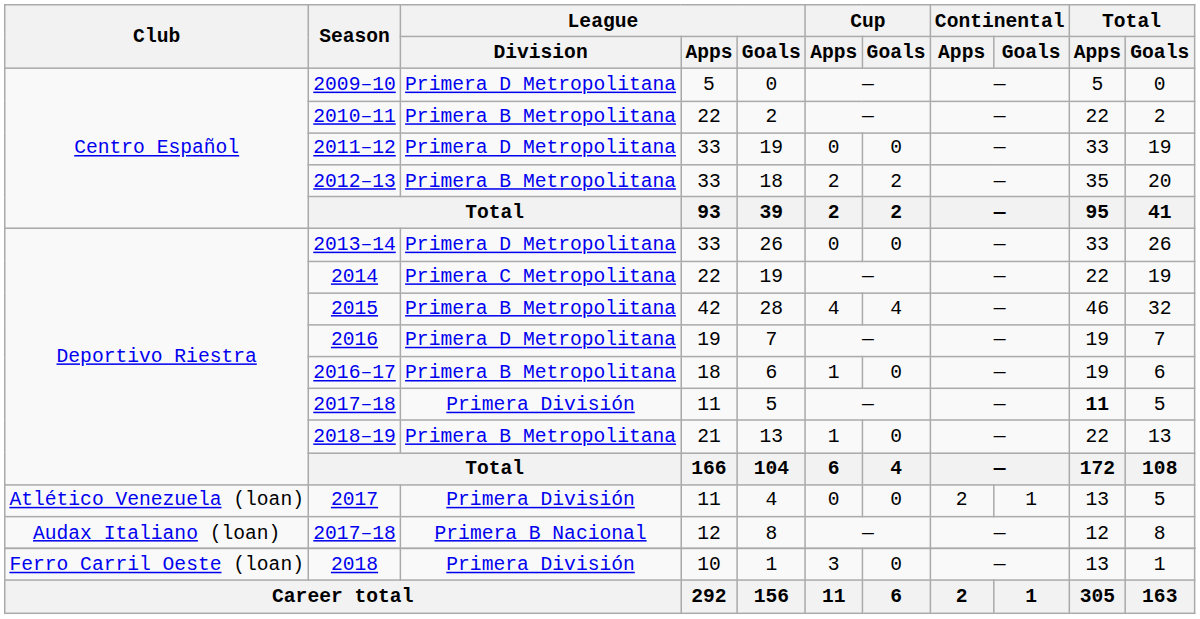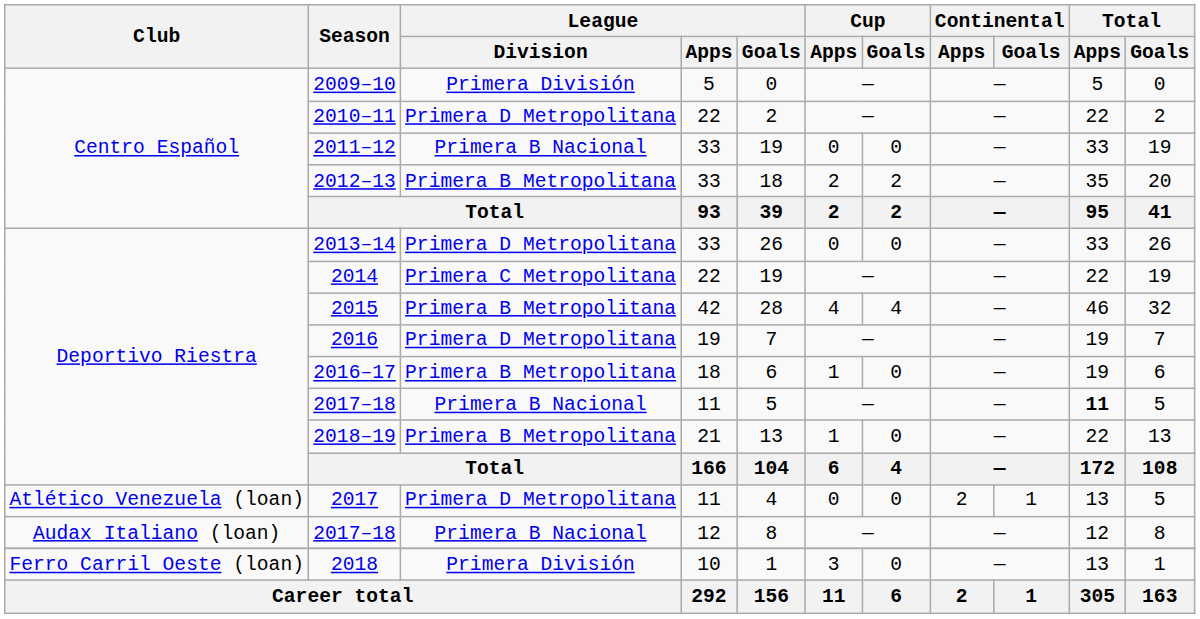 <table class="wikitable" style="text-align:center">
 <tr>
 <th rowspan="2">Club</th>
 <th rowspan="2">Season</th>
 <th colspan="3">League</th>
 <th colspan="2">Cup</th>
 <th colspan="2">Continental</th>
 <th colspan="2">Total</th>
 </tr>
 <tr>
 <th>Division</th>
 <th>Apps</th>
 <th>Goals</th>
 <th>Apps</th>
 <th>Goals</th>
 <th>Apps</th>
 <th>Goals</th>
 <th>Apps</th>
 <th>Goals</th>
 </tr>
 <tr>
 <td rowspan="5"><a href='#'>Centro Español</a></td>
 <td><a href='#'>2009–10</a></td>
-<td><a href='#'>Primera D Metropolitana</a></td>
+<td><a href='#'>Primera División</a></td>
 <td>5</td>
 <td>0</td>
 <td colspan="2">—</td>
 <td colspan="2">—</td>
 <td>5</td>
 <td>0</td>
 </tr>
 <tr>
 <td><a href='#'>2010–11</a></td>
-<td><a href='#'>Primera B Metropolitana</a></td>
+<td><a href='#'>Primera D Metropolitana</a></td>
 <td>22</td>
 <td>2</td>
 <td colspan="2">—</td>
 <td colspan="2">—</td>
 <td>22</td>
 <td>2</td>
 </tr>
 <tr>
 <td><a href='#'>2011–12</a></td>
-<td><a href='#'>Primera D Metropolitana</a></td>
+<td><a href='#'>Primera B Nacional</a></td>
 <td>33</td>
 <td>19</td>
 <td>0</td>
 <td>0</td>
 <td colspan="2">—</td>
 <td>33</td>
 <td>19</td>
 </tr>
 <tr>
 <td><a href='#'>2012–13</a></td>
 <td><a href='#'>Primera B Metropolitana</a></td>
 <td>33</td>
 <td>18</td>
 <td>2</td>
 <td>2</td>
 <td colspan="2">—</td>
 <td>35</td>
 <td>20</td>
 </tr>
 <tr>
 <th colspan="2">Total</th>
 <th>93</th>
 <th>39</th>
 <th>2</th>
 <th>2</th>
 <th colspan="2">—</th>
 <th>95</th>
 <th>41</th>
 </tr>
 <tr>
 <td rowspan="8"><a href='#'>Deportivo Riestra</a></td>
 <td><a href='#'>2013–14</a></td>
 <td><a href='#'>Primera D Metropolitana</a></td>
 <td>33</td>
 <td>26</td>
 <td>0</td>
 <td>0</td>
 <td colspan="2">—</td>
 <td>33</td>
 <td>26</td>
 </tr>
 <tr>
 <td><a href='#'>2014</a></td>
 <td><a href='#'>Primera C Metropolitana</a></td>
 <td>22</td>
 <td>19</td>
 <td colspan="2">—</td>
 <td colspan="2">—</td>
 <td>22</td>
 <td>19</td>
 </tr>
 <tr>
 <td><a href='#'>2015</a></td>
 <td><a href='#'>Primera B Metropolitana</a></td>
 <td>42</td>
 <td>28</td>
 <td>4</td>
 <td>4</td>
 <td colspan="2">—</td>
 <td>46</td>
 <td>32</td>
 </tr>
 <tr>
 <td><a href='#'>2016</a></td>
 <td><a href='#'>Primera D Metropolitana</a></td>
 <td>19</td>
 <td>7</td>
 <td colspan="2">—</td>
 <td colspan="2">—</td>
 <td>19</td>
 <td>7</td>
 </tr>
 <tr>
 <td><a href='#'>2016–17</a></td>
 <td><a href='#'>Primera B Metropolitana</a></td>
 <td>18</td>
 <td>6</td>
 <td>1</td>
 <td>0</td>
 <td colspan="2">—</td>
 <td>19</td>
 <td>6</td>
 </tr>
 <tr>
 <td><a href='#'>2017–18</a></td>
-<td><a href='#'>Primera División</a></td>
+<td><a href='#'>Primera B Nacional</a></td>
 <td>11</td>
 <td>5</td>
 <td colspan="2">—</td>
 <td colspan="2">—</td>
 <td><strong>11</strong></td>
 <td>5</td>
 </tr>
 <tr>
 <td><a href='#'>2018–19</a></td>
 <td><a href='#'>Primera B Metropolitana</a></td>
 <td>21</td>
 <td>13</td>
 <td>1</td>
 <td>0</td>
 <td colspan="2">—</td>
 <td>22</td>
 <td>13</td>
 </tr>
 <tr>
 <th colspan="2">Total</th>
 <th>166</th>
 <th>104</th>
 <th>6</th>
 <th>4</th>
 <th colspan="2">—</th>
 <th>172</th>
 <th>108</th>
 </tr>
 <tr>
 <td><a href='#'>Atlético Venezuela</a> (loan)</td>
 <td><a href='#'>2017</a></td>
-<td><a href='#'>Primera División</a></td>
+<td><a href='#'>Primera D Metropolitana</a></td>
 <td>11</td>
 <td>4</td>
 <td>0</td>
 <td>0</td>
 <td>2</td>
 <td>1</td>
 <td>13</td>
 <td>5</td>
 </tr>
 <tr>
 <td><a href='#'>Audax Italiano</a> (loan)</td>
 <td><a href='#'>2017–18</a></td>
 <td><a href='#'>Primera B Nacional</a></td>
 <td>12</td>
 <td>8</td>
 <td colspan="2">—</td>
 <td colspan="2">—</td>
 <td>12</td>
 <td>8</td>
 </tr>
 <tr>
 </tr>
 <tr>
 <td><a href='#'>Ferro Carril Oeste</a> (loan)</td>
 <td><a href='#'>2018</a></td>
 <td><a href='#'>Primera División</a></td>
 <td>10</td>
 <td>1</td>
 <td>3</td>
 <td>0</td>
 <td colspan="2">—</td>
 <td>13</td>
 <td>1</td>
 </tr>
 <tr>
 <th colspan="3">Career total</th>
 <th>292</th>
 <th>156</th>
 <th>11</th>
 <th>6</th>
 <th>2</th>
 <th>1</th>
 <th>305</th>
 <th>163</th>
 </tr>
 </table>
